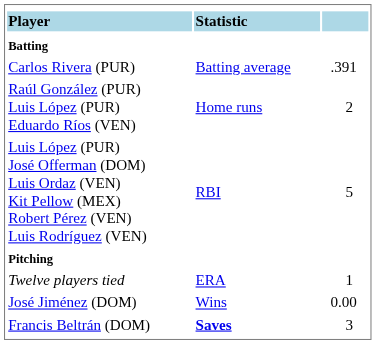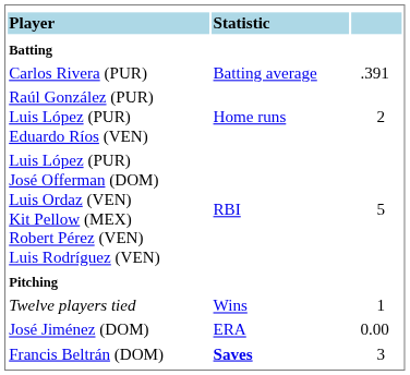 <table cellpadding="1" width="350px" style="font-size: 90%; border: 1px solid gray;">
 <tr align="center" style="font-size: larger;">
 <td colspan=6></td>
 </tr>
 <tr style="background:lightblue;">
 <td><strong>Player</strong></td>
 <td><strong>Statistic</strong></td>
 <td></td>
 </tr>
 <tr align="center" style="vertical-align: middle;" style="background:lightblue;">
 </tr>
 <tr>
 <td><small><strong>Batting</strong></small></td>
 </tr>
 <tr>
 <td><a href='#'>Carlos Rivera</a> (PUR)</td>
 <td><a href='#'>Batting average</a></td>
 <td>  .391</td>
 </tr>
 <tr>
 <td><a href='#'>Raúl González</a> (PUR)<br><a href='#'>Luis López</a> (PUR)<br><a href='#'>Eduardo Ríos</a> (VEN)</td>
 <td><a href='#'>Home runs</a></td>
 <td>      2</td>
 </tr>
 <tr>
 <td><a href='#'>Luis López</a> (PUR)<br><a href='#'>José Offerman</a> (DOM)<br><a href='#'>Luis Ordaz</a> (VEN)<br><a href='#'>Kit Pellow</a> (MEX)<br><a href='#'>Robert Pérez</a> (VEN)<br><a href='#'>Luis Rodríguez</a> (VEN)</td>
 <td><a href='#'>RBI</a></td>
 <td>      5</td>
 </tr>
 <tr>
 <td><small><strong>Pitching</strong></small></td>
 </tr>
 <tr>
 <td><em>Twelve players tied</em></td>
-<td><a href='#'>ERA</a></td>
+<td><a href='#'>Wins</a></td>
 <td>      1</td>
 </tr>
 <tr>
 <td><a href='#'>José Jiménez</a> (DOM)</td>
-<td><a href='#'>Wins</a></td>
+<td><a href='#'>ERA</a></td>
 <td>  0.00</td>
 </tr>
 <tr>
 <td><a href='#'>Francis Beltrán</a> (DOM)</td>
 <td><strong><a href='#'>Saves</a></strong></td>
 <td>      3</td>
 </tr>
 <tr>
 </tr>
 </table>
